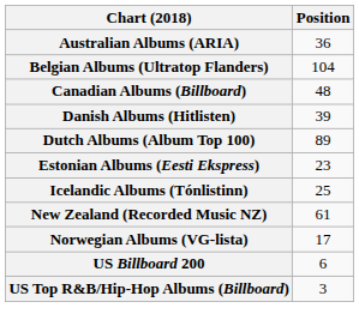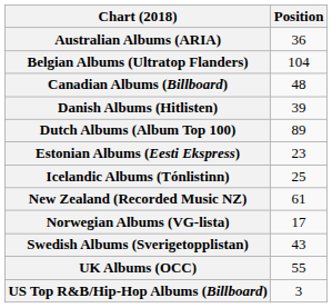 <table class="wikitable sortable plainrowheaders" style="text-align:center">
 <tr>
 <th scope="col">Chart (2018)</th>
 <th scope="col">Position</th>
 </tr>
 <tr>
 <th scope="row">Australian Albums (ARIA)</th>
 <td>36</td>
 </tr>
 <tr>
 <th scope="row">Belgian Albums (Ultratop Flanders)</th>
 <td>104</td>
 </tr>
 <tr>
 <th scope="row">Canadian Albums (<em>Billboard</em>)</th>
 <td>48</td>
 </tr>
 <tr>
 <th scope="row">Danish Albums (Hitlisten)</th>
 <td>39</td>
 </tr>
 <tr>
 <th scope="row">Dutch Albums (Album Top 100)</th>
 <td>89</td>
 </tr>
 <tr>
 <th scope="row">Estonian Albums (<em>Eesti Ekspress</em>)</th>
 <td>23</td>
 </tr>
 <tr>
 <th scope="row">Icelandic Albums (Tónlistinn)</th>
 <td>25</td>
 </tr>
 <tr>
 <th scope="row">New Zealand (Recorded Music NZ)</th>
 <td>61</td>
 </tr>
 <tr>
 <th scope="row">Norwegian Albums (VG-lista)</th>
 <td>17</td>
 </tr>
 <tr>
-<th scope="row">US <em>Billboard</em> 200</th>
-<td>6</td>
+<th scope="row">Swedish Albums (Sverigetopplistan)</th>
+<td>43</td>
+</tr>
+<tr>
+<th scope="row">UK Albums (OCC)</th>
+<td>55</td>
 </tr>
 <tr>
 <th scope="row">US Top R&B/Hip-Hop Albums (<em>Billboard</em>)</th>
 <td>3</td>
 </tr>
 </table>
